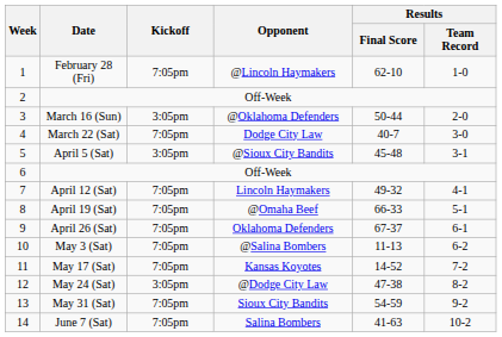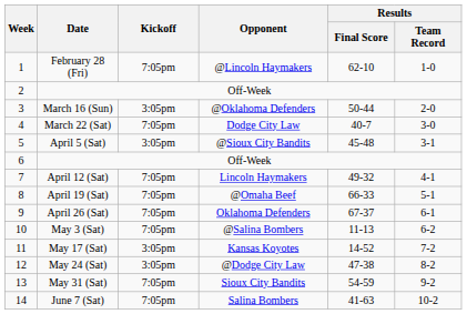 <table class="wikitable">
 <tr>
 <th rowspan="2" width="40">Week</th>
 <th rowspan="2" width="110">Date</th>
 <th rowspan="2" width="110">Kickoff</th>
 <th rowspan="2" width="180">Opponent</th>
 <th colspan="2" width="180">Results</th>
 </tr>
 <tr>
 <th width="90">Final Score</th>
 <th width="90">Team Record</th>
 </tr>
 <tr>
 <td align="center">1</td>
 <td align="center">February 28 (Fri)</td>
 <td align="center">7:05pm</td>
 <td align="center">@<a href='#'>Lincoln Haymakers</a></td>
 <td align="center">62-10</td>
 <td align="center">1-0</td>
 </tr>
 <tr>
 <td align="center">2</td>
 <td colSpan=5 align="center">Off-Week</td>
 </tr>
 <tr>
 <td align="center">3</td>
 <td align="center">March 16 (Sun)</td>
 <td align="center">3:05pm</td>
 <td align="center">@<a href='#'>Oklahoma Defenders</a></td>
 <td align="center">50-44</td>
 <td align="center">2-0</td>
 </tr>
 <tr>
 <td align="center">4</td>
 <td align="center">March 22 (Sat)</td>
 <td align="center">7:05pm</td>
 <td align="center"><a href='#'>Dodge City Law</a></td>
 <td align="center">40-7</td>
 <td align="center">3-0</td>
 </tr>
 <tr>
 <td align="center">5</td>
 <td align="center">April 5 (Sat)</td>
 <td align="center">3:05pm</td>
 <td align="center">@<a href='#'>Sioux City Bandits</a></td>
 <td align="center">45-48</td>
 <td align="center">3-1</td>
 </tr>
 <tr>
 <td align="center">6</td>
 <td colSpan=5 align="center">Off-Week</td>
 </tr>
 <tr>
 <td align="center">7</td>
 <td align="center">April 12 (Sat)</td>
 <td align="center">7:05pm</td>
 <td align="center"><a href='#'>Lincoln Haymakers</a></td>
 <td align="center">49-32</td>
 <td align="center">4-1</td>
 </tr>
 <tr>
 <td align="center">8</td>
 <td align="center">April 19 (Sat)</td>
 <td align="center">7:05pm</td>
 <td align="center">@<a href='#'>Omaha Beef</a></td>
 <td align="center">66-33</td>
 <td align="center">5-1</td>
 </tr>
 <tr>
 <td align="center">9</td>
 <td align="center">April 26 (Sat)</td>
 <td align="center">7:05pm</td>
 <td align="center"><a href='#'>Oklahoma Defenders</a></td>
 <td align="center">67-37</td>
 <td align="center">6-1</td>
 </tr>
 <tr>
 <td align="center">10</td>
 <td align="center">May 3 (Sat)</td>
 <td align="center">7:05pm</td>
 <td align="center">@<a href='#'>Salina Bombers</a></td>
 <td align="center">11-13</td>
 <td align="center">6-2</td>
 </tr>
 <tr>
 <td align="center">11</td>
 <td align="center">May 17 (Sat)</td>
-<td align="center">7:05pm</td>
+<td align="center">3:05pm</td>
 <td align="center"><a href='#'>Kansas Koyotes</a></td>
 <td align="center">14-52</td>
 <td align="center">7-2</td>
 </tr>
 <tr>
 <td align="center">12</td>
 <td align="center">May 24 (Sat)</td>
 <td align="center">3:05pm</td>
 <td align="center">@<a href='#'>Dodge City Law</a></td>
 <td align="center">47-38</td>
 <td align="center">8-2</td>
 </tr>
 <tr>
 <td align="center">13</td>
 <td align="center">May 31 (Sat)</td>
 <td align="center">7:05pm</td>
 <td align="center"><a href='#'>Sioux City Bandits</a></td>
 <td align="center">54-59</td>
 <td align="center">9-2</td>
 </tr>
 <tr>
 <td align="center">14</td>
 <td align="center">June 7 (Sat)</td>
 <td align="center">7:05pm</td>
 <td align="center"><a href='#'>Salina Bombers</a></td>
 <td align="center">41-63</td>
 <td align="center">10-2</td>
 </tr>
 </table>
